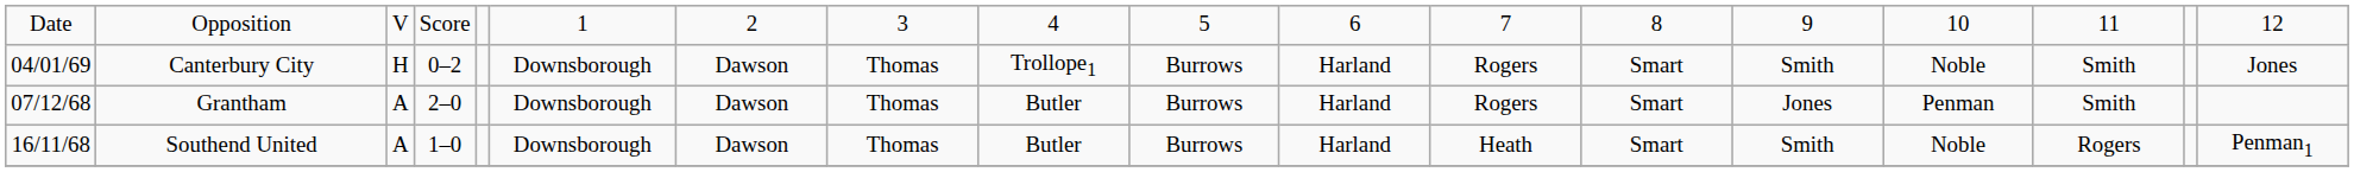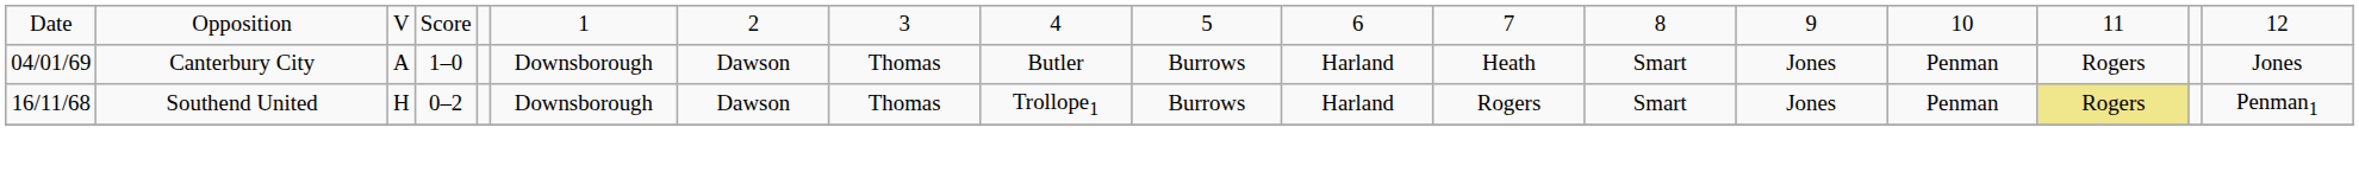 <table class="wikitable" style="font-size: 75%; text-align: center;">
 <tr style="text-align:center;">
 <td style="width:10px; ">Date</td>
 <td style="width:150px; ">Opposition</td>
 <td style="width:5px; ">V</td>
 <td style="width:5px; ">Score</td>
 <td style="width:1px; text-align:center;"></td>
 <td style="width:95px; ">1</td>
 <td style="width:75px; ">2</td>
 <td style="width:75px; ">3</td>
 <td style="width:75px; ">4</td>
 <td style="width:75px; ">5</td>
 <td style="width:75px; ">6</td>
 <td style="width:75px; ">7</td>
 <td style="width:75px; ">8</td>
 <td style="width:75px; ">9</td>
 <td style="width:75px; ">10</td>
 <td style="width:75px; ">11</td>
 <td style="width:1px; text-align:center;"></td>
 <td style="width:75px; ">12</td>
 </tr>
 <tr>
 <td>04/01/69</td>
 <td>Canterbury City</td>
+<td>A</td>
+<td>1–0</td>
+<td></td>
+<td>Downsborough</td>
+<td>Dawson</td>
+<td>Thomas</td>
+<td>Butler</td>
+<td>Burrows</td>
+<td>Harland</td>
+<td>Heath</td>
+<td>Smart</td>
+<td>Jones</td>
+<td>Penman</td>
+<td>Rogers</td>
+<td></td>
+<td>Jones</td>
+</tr>
+<tr>
+<td>16/11/68</td>
+<td>Southend United</td>
 <td>H</td>
 <td>0–2</td>
 <td></td>
 <td>Downsborough</td>
 <td>Dawson</td>
 <td>Thomas</td>
 <td>Trollope<sub>1</sub></td>
 <td>Burrows</td>
 <td>Harland</td>
 <td>Rogers</td>
 <td>Smart</td>
-<td>Smith</td>
-<td>Noble</td>
-<td>Smith</td>
-<td></td>
-<td>Jones</td>
-</tr>
-<tr>
-<td>07/12/68</td>
-<td>Grantham</td>
-<td>A</td>
-<td>2–0</td>
-<td></td>
-<td>Downsborough</td>
-<td>Dawson</td>
-<td>Thomas</td>
-<td>Butler</td>
-<td>Burrows</td>
-<td>Harland</td>
-<td>Rogers</td>
-<td>Smart</td>
 <td>Jones</td>
 <td>Penman</td>
-<td>Smith</td>
-<td></td>
-<td></td>
-</tr>
-<tr>
-<td>16/11/68</td>
-<td>Southend United</td>
-<td>A</td>
-<td>1–0</td>
-<td></td>
-<td>Downsborough</td>
-<td>Dawson</td>
-<td>Thomas</td>
-<td>Butler</td>
-<td>Burrows</td>
-<td>Harland</td>
-<td>Heath</td>
-<td>Smart</td>
-<td>Smith</td>
-<td>Noble</td>
-<td>Rogers</td>
+<td style="background: khaki;">Rogers</td>
 <td></td>
 <td>Penman<sub>1</sub></td>
 </tr>
 <tr>
 </tr>
 </table>
